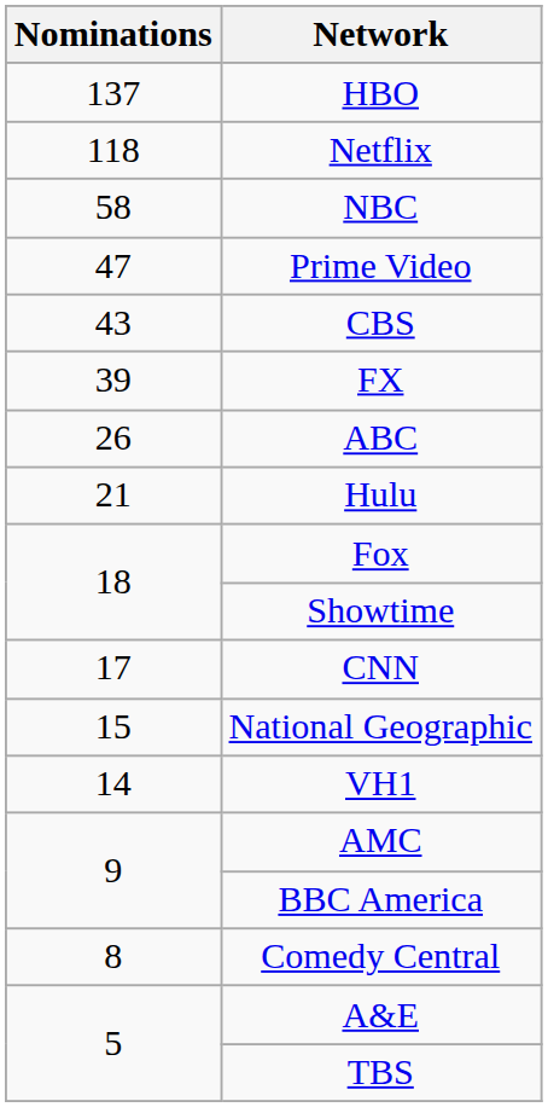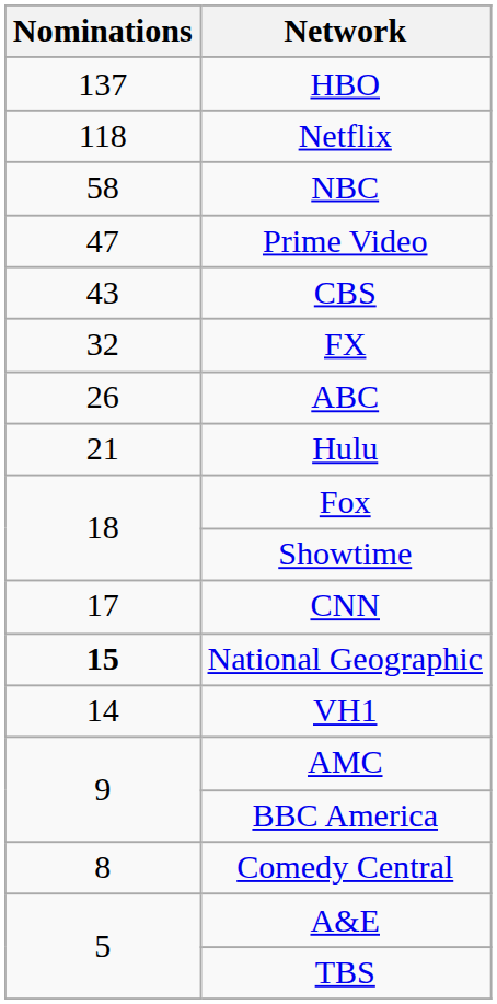 <table class="wikitable sortable" style="text-align: center; max-width:20em">
 <tr>
 <th scope="col">Nominations</th>
 <th scope="col">Network</th>
 </tr>
 <tr>
 <td scope="row">137</td>
 <td><a href='#'>HBO</a></td>
 </tr>
 <tr>
 <td scope="row">118</td>
 <td><a href='#'>Netflix</a></td>
 </tr>
 <tr>
 <td scope="row">58</td>
 <td><a href='#'>NBC</a></td>
 </tr>
 <tr>
 <td scope="row">47</td>
 <td><a href='#'>Prime Video</a></td>
 </tr>
 <tr>
 <td scope="row">43</td>
 <td><a href='#'>CBS</a></td>
 </tr>
 <tr>
-<td scope="row">39</td>
+<td scope="row">32</td>
 <td><a href='#'>FX</a></td>
 </tr>
 <tr>
 <td scope="row">26</td>
 <td><a href='#'>ABC</a></td>
 </tr>
 <tr>
 <td scope="row">21</td>
 <td><a href='#'>Hulu</a></td>
 </tr>
 <tr>
 <td scope="row" rowspan="2">18</td>
 <td><a href='#'>Fox</a></td>
 </tr>
 <tr>
 <td><a href='#'>Showtime</a></td>
 </tr>
 <tr>
 <td scope="row">17</td>
 <td><a href='#'>CNN</a></td>
 </tr>
 <tr>
-<td scope="row">15</td>
+<td scope="row"><strong>15</strong></td>
 <td><a href='#'>National Geographic</a></td>
 </tr>
 <tr>
 <td scope="row">14</td>
 <td><a href='#'>VH1</a></td>
 </tr>
 <tr>
 <td scope="row" rowspan="2">9</td>
 <td><a href='#'>AMC</a></td>
 </tr>
 <tr>
 <td><a href='#'>BBC America</a></td>
 </tr>
 <tr>
 <td scope="row">8</td>
 <td><a href='#'>Comedy Central</a></td>
 </tr>
 <tr>
 <td scope="row" rowspan="2">5</td>
 <td><a href='#'>A&E</a></td>
 </tr>
 <tr>
 <td><a href='#'>TBS</a></td>
 </tr>
 </table>
